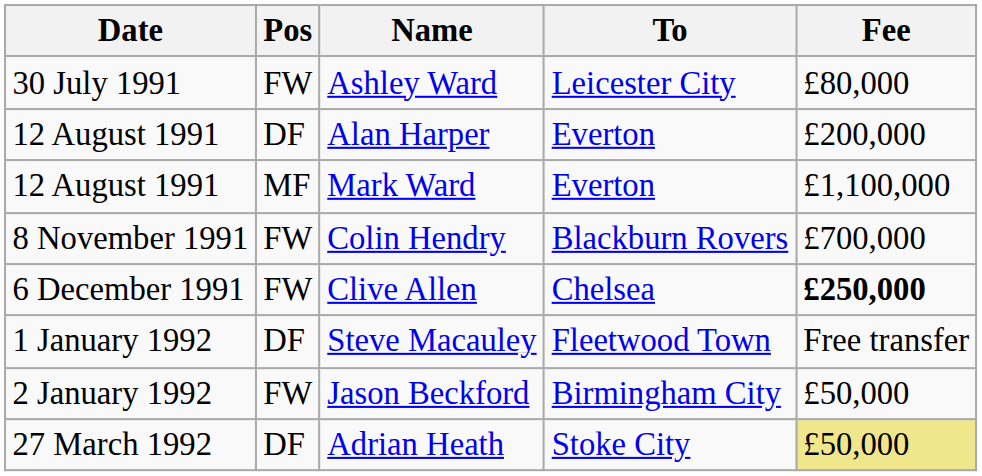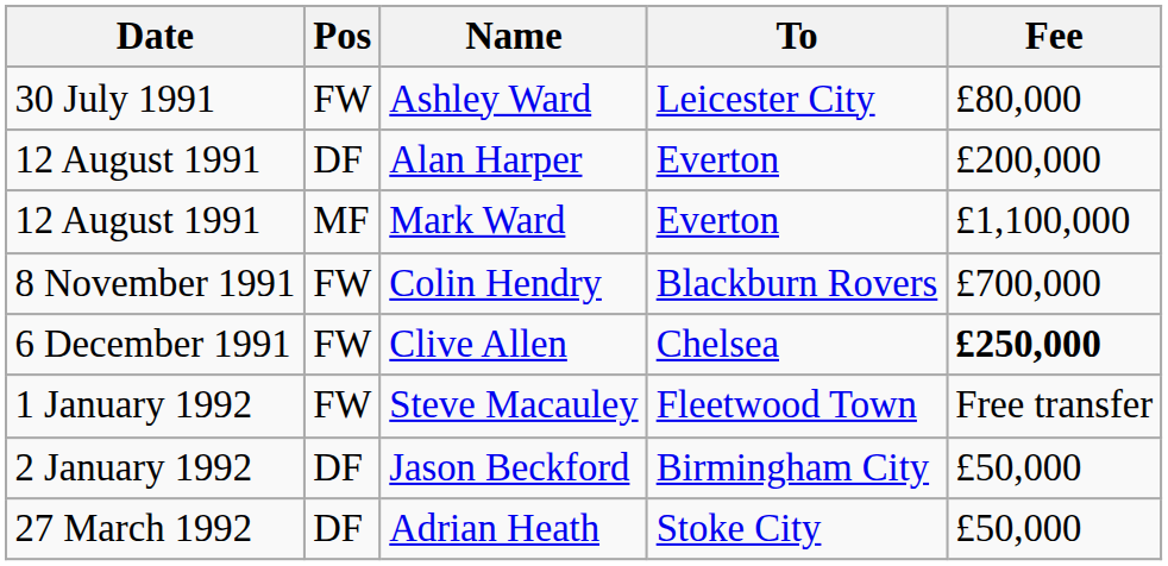 <table class="wikitable">
 <tr>
 <th>Date</th>
 <th>Pos</th>
 <th>Name</th>
 <th>To</th>
 <th>Fee</th>
 </tr>
 <tr>
 <td>30 July 1991</td>
 <td>FW</td>
 <td><a href='#'>Ashley Ward</a></td>
 <td><a href='#'>Leicester City</a></td>
 <td>£80,000</td>
 </tr>
 <tr>
 <td>12 August 1991</td>
 <td>DF</td>
 <td><a href='#'>Alan Harper</a></td>
 <td><a href='#'>Everton</a></td>
 <td>£200,000</td>
 </tr>
 <tr>
 <td>12 August 1991</td>
 <td>MF</td>
 <td><a href='#'>Mark Ward</a></td>
 <td><a href='#'>Everton</a></td>
 <td>£1,100,000</td>
 </tr>
 <tr>
 <td>8 November 1991</td>
 <td>FW</td>
 <td><a href='#'>Colin Hendry</a></td>
 <td><a href='#'>Blackburn Rovers</a></td>
 <td>£700,000</td>
 </tr>
 <tr>
 <td>6 December 1991</td>
 <td>FW</td>
 <td><a href='#'>Clive Allen</a></td>
 <td><a href='#'>Chelsea</a></td>
 <td><strong>£250,000</strong></td>
 </tr>
 <tr>
 <td>1 January 1992</td>
-<td>DF</td>
+<td>FW</td>
 <td><a href='#'>Steve Macauley</a></td>
 <td><a href='#'>Fleetwood Town</a></td>
 <td>Free transfer</td>
 </tr>
 <tr>
 <td>2 January 1992</td>
-<td>FW</td>
+<td>DF</td>
 <td><a href='#'>Jason Beckford</a></td>
 <td><a href='#'>Birmingham City</a></td>
 <td>£50,000</td>
 </tr>
 <tr>
 <td>27 March 1992</td>
 <td>DF</td>
 <td><a href='#'>Adrian Heath</a></td>
 <td><a href='#'>Stoke City</a></td>
-<td style="background: khaki;">£50,000</td>
+<td>£50,000</td>
 </tr>
 </table>
